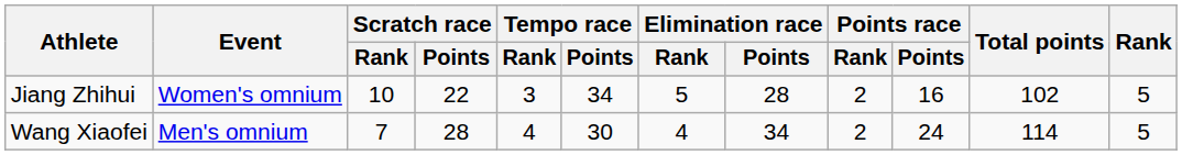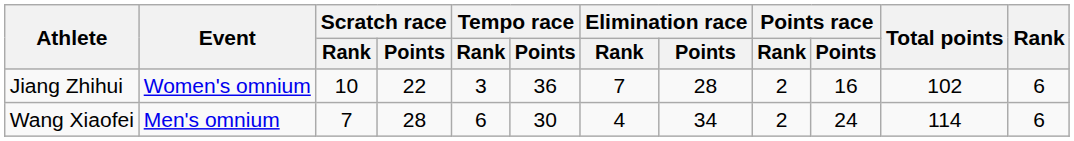 <table class=wikitable style=font-size:90%;text-align:center>
 <tr>
 <th rowspan="2">Athlete</th>
 <th rowspan="2">Event</th>
 <th colspan=2>Scratch race</th>
 <th colspan=2>Tempo race</th>
 <th colspan=2>Elimination race</th>
 <th colspan=2>Points race</th>
 <th rowspan=2>Total points</th>
 <th rowspan=2>Rank</th>
 </tr>
 <tr style="font-size:95%">
 <th>Rank</th>
 <th>Points</th>
 <th>Rank</th>
 <th>Points</th>
 <th>Rank</th>
 <th>Points</th>
 <th>Rank</th>
 <th>Points</th>
 </tr>
 <tr>
 <td align=left>Jiang Zhihui</td>
 <td align=left><a href='#'>Women's omnium</a></td>
 <td>10</td>
 <td>22</td>
 <td>3</td>
-<td>34</td>
-<td>5</td>
+<td>36</td>
+<td>7</td>
 <td>28</td>
 <td>2</td>
 <td>16</td>
 <td>102</td>
-<td>5</td>
+<td>6</td>
 </tr>
 <tr>
 <td align=left>Wang Xiaofei</td>
 <td align=left><a href='#'>Men's omnium</a></td>
 <td>7</td>
 <td>28</td>
-<td>4</td>
+<td>6</td>
 <td>30</td>
 <td>4</td>
 <td>34</td>
 <td>2</td>
 <td>24</td>
 <td>114</td>
-<td>5</td>
+<td>6</td>
 </tr>
 </table>
